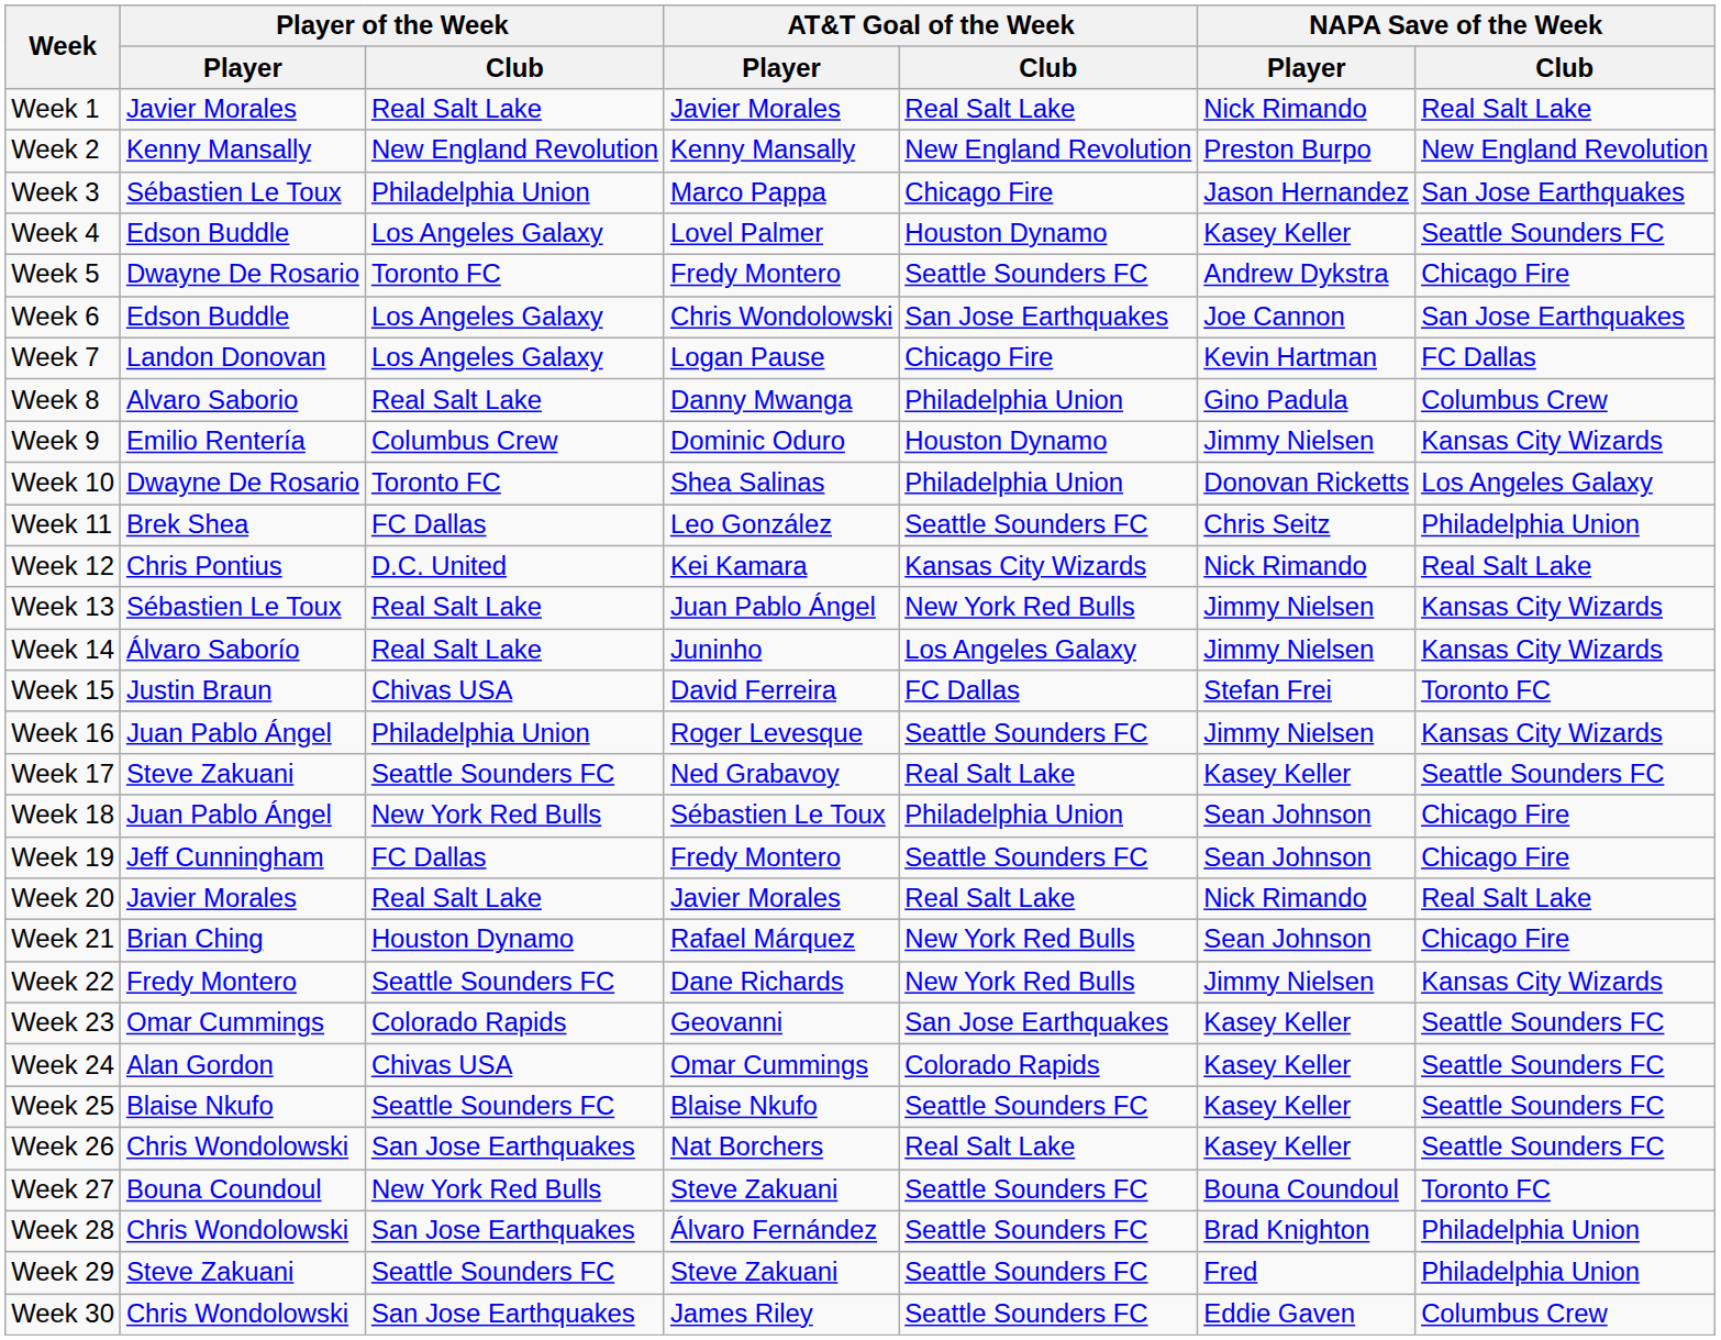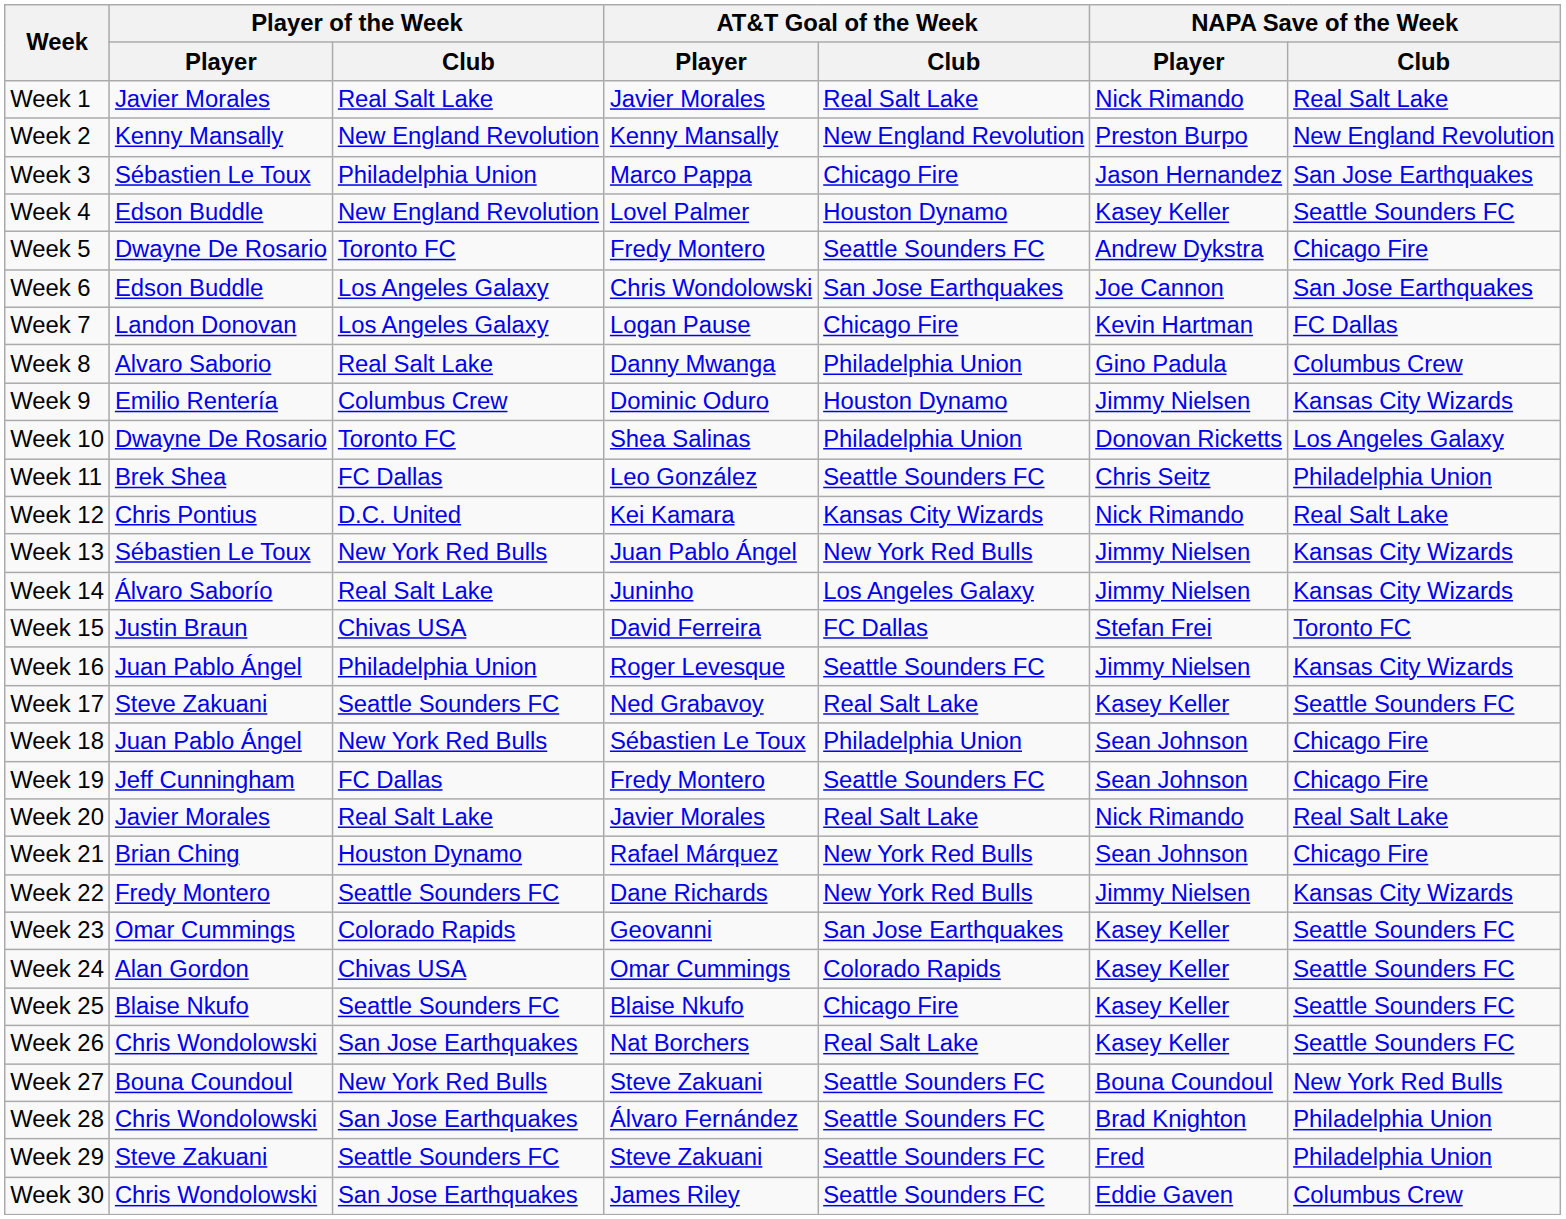 <table class="wikitable">
 <tr>
 <th rowspan="2">Week</th>
 <th colspan="2">Player of the Week</th>
 <th colspan="2">AT&T Goal of the Week</th>
 <th colspan="2">NAPA Save of the Week</th>
 </tr>
 <tr>
 <th>Player</th>
 <th>Club</th>
 <th>Player</th>
 <th>Club</th>
 <th>Player</th>
 <th>Club</th>
 </tr>
 <tr>
 <td>Week 1</td>
 <td> <a href='#'>Javier Morales</a></td>
 <td><a href='#'>Real Salt Lake</a></td>
 <td> <a href='#'>Javier Morales</a></td>
 <td><a href='#'>Real Salt Lake</a></td>
 <td> <a href='#'>Nick Rimando</a></td>
 <td><a href='#'>Real Salt Lake</a></td>
 </tr>
 <tr>
 <td>Week 2</td>
 <td> <a href='#'>Kenny Mansally</a></td>
 <td><a href='#'>New England Revolution</a></td>
 <td> <a href='#'>Kenny Mansally</a></td>
 <td><a href='#'>New England Revolution</a></td>
 <td> <a href='#'>Preston Burpo</a></td>
 <td><a href='#'>New England Revolution</a></td>
 </tr>
 <tr>
 <td>Week 3</td>
 <td> <a href='#'>Sébastien Le Toux</a></td>
 <td><a href='#'>Philadelphia Union</a></td>
 <td> <a href='#'>Marco Pappa</a></td>
 <td><a href='#'>Chicago Fire</a></td>
 <td> <a href='#'>Jason Hernandez</a></td>
 <td><a href='#'>San Jose Earthquakes</a></td>
 </tr>
 <tr>
 <td>Week 4</td>
 <td> <a href='#'>Edson Buddle</a></td>
-<td><a href='#'>Los Angeles Galaxy</a></td>
+<td><a href='#'>New England Revolution</a></td>
 <td> <a href='#'>Lovel Palmer</a></td>
 <td><a href='#'>Houston Dynamo</a></td>
 <td> <a href='#'>Kasey Keller</a></td>
 <td><a href='#'>Seattle Sounders FC</a></td>
 </tr>
 <tr>
 <td>Week 5</td>
 <td> <a href='#'>Dwayne De Rosario</a></td>
 <td><a href='#'>Toronto FC</a></td>
 <td> <a href='#'>Fredy Montero</a></td>
 <td><a href='#'>Seattle Sounders FC</a></td>
 <td> <a href='#'>Andrew Dykstra</a></td>
 <td><a href='#'>Chicago Fire</a></td>
 </tr>
 <tr>
 <td>Week 6</td>
 <td> <a href='#'>Edson Buddle</a></td>
 <td><a href='#'>Los Angeles Galaxy</a></td>
 <td> <a href='#'>Chris Wondolowski</a></td>
 <td><a href='#'>San Jose Earthquakes</a></td>
 <td> <a href='#'>Joe Cannon</a></td>
 <td><a href='#'>San Jose Earthquakes</a></td>
 </tr>
 <tr>
 <td>Week 7</td>
 <td> <a href='#'>Landon Donovan</a></td>
 <td><a href='#'>Los Angeles Galaxy</a></td>
 <td> <a href='#'>Logan Pause</a></td>
 <td><a href='#'>Chicago Fire</a></td>
 <td> <a href='#'>Kevin Hartman</a></td>
 <td><a href='#'>FC Dallas</a></td>
 </tr>
 <tr>
 <td>Week 8</td>
 <td> <a href='#'>Alvaro Saborio</a></td>
 <td><a href='#'>Real Salt Lake</a></td>
 <td> <a href='#'>Danny Mwanga</a></td>
 <td><a href='#'>Philadelphia Union</a></td>
 <td> <a href='#'>Gino Padula</a></td>
 <td><a href='#'>Columbus Crew</a></td>
 </tr>
 <tr>
 <td>Week 9</td>
 <td> <a href='#'>Emilio Rentería</a></td>
 <td><a href='#'>Columbus Crew</a></td>
 <td> <a href='#'>Dominic Oduro</a></td>
 <td><a href='#'>Houston Dynamo</a></td>
 <td> <a href='#'>Jimmy Nielsen</a></td>
 <td><a href='#'>Kansas City Wizards</a></td>
 </tr>
 <tr>
 <td>Week 10</td>
 <td> <a href='#'>Dwayne De Rosario</a></td>
 <td><a href='#'>Toronto FC</a></td>
 <td> <a href='#'>Shea Salinas</a></td>
 <td><a href='#'>Philadelphia Union</a></td>
 <td> <a href='#'>Donovan Ricketts</a></td>
 <td><a href='#'>Los Angeles Galaxy</a></td>
 </tr>
 <tr>
 <td>Week 11</td>
 <td> <a href='#'>Brek Shea</a></td>
 <td><a href='#'>FC Dallas</a></td>
 <td> <a href='#'>Leo González</a></td>
 <td><a href='#'>Seattle Sounders FC</a></td>
 <td> <a href='#'>Chris Seitz</a></td>
 <td><a href='#'>Philadelphia Union</a></td>
 </tr>
 <tr>
 <td>Week 12</td>
 <td> <a href='#'>Chris Pontius</a></td>
 <td><a href='#'>D.C. United</a></td>
 <td> <a href='#'>Kei Kamara</a></td>
 <td><a href='#'>Kansas City Wizards</a></td>
 <td> <a href='#'>Nick Rimando</a></td>
 <td><a href='#'>Real Salt Lake</a></td>
 </tr>
 <tr>
 <td>Week 13</td>
 <td> <a href='#'>Sébastien Le Toux</a></td>
-<td><a href='#'>Real Salt Lake</a></td>
+<td><a href='#'>New York Red Bulls</a></td>
 <td> <a href='#'>Juan Pablo Ángel</a></td>
 <td><a href='#'>New York Red Bulls</a></td>
 <td> <a href='#'>Jimmy Nielsen</a></td>
 <td><a href='#'>Kansas City Wizards</a></td>
 </tr>
 <tr>
 <td>Week 14</td>
 <td> <a href='#'>Álvaro Saborío</a></td>
 <td><a href='#'>Real Salt Lake</a></td>
 <td> <a href='#'>Juninho</a></td>
 <td><a href='#'>Los Angeles Galaxy</a></td>
 <td> <a href='#'>Jimmy Nielsen</a></td>
 <td><a href='#'>Kansas City Wizards</a></td>
 </tr>
 <tr>
 <td>Week 15</td>
 <td> <a href='#'>Justin Braun</a></td>
 <td><a href='#'>Chivas USA</a></td>
 <td> <a href='#'>David Ferreira</a></td>
 <td><a href='#'>FC Dallas</a></td>
 <td> <a href='#'>Stefan Frei</a></td>
 <td><a href='#'>Toronto FC</a></td>
 </tr>
 <tr>
 <td>Week 16</td>
 <td> <a href='#'>Juan Pablo Ángel</a></td>
 <td><a href='#'>Philadelphia Union</a></td>
 <td> <a href='#'>Roger Levesque</a></td>
 <td><a href='#'>Seattle Sounders FC</a></td>
 <td> <a href='#'>Jimmy Nielsen</a></td>
 <td><a href='#'>Kansas City Wizards</a></td>
 </tr>
 <tr>
 <td>Week 17</td>
 <td> <a href='#'>Steve Zakuani</a></td>
 <td><a href='#'>Seattle Sounders FC</a></td>
 <td> <a href='#'>Ned Grabavoy</a></td>
 <td><a href='#'>Real Salt Lake</a></td>
 <td> <a href='#'>Kasey Keller</a></td>
 <td><a href='#'>Seattle Sounders FC</a></td>
 </tr>
 <tr>
 <td>Week 18</td>
 <td> <a href='#'>Juan Pablo Ángel</a></td>
 <td><a href='#'>New York Red Bulls</a></td>
 <td> <a href='#'>Sébastien Le Toux</a></td>
 <td><a href='#'>Philadelphia Union</a></td>
 <td> <a href='#'>Sean Johnson</a></td>
 <td><a href='#'>Chicago Fire</a></td>
 </tr>
 <tr>
 <td>Week 19</td>
 <td> <a href='#'>Jeff Cunningham</a></td>
 <td><a href='#'>FC Dallas</a></td>
 <td> <a href='#'>Fredy Montero</a></td>
 <td><a href='#'>Seattle Sounders FC</a></td>
 <td> <a href='#'>Sean Johnson</a></td>
 <td><a href='#'>Chicago Fire</a></td>
 </tr>
 <tr>
 <td>Week 20</td>
 <td> <a href='#'>Javier Morales</a></td>
 <td><a href='#'>Real Salt Lake</a></td>
 <td> <a href='#'>Javier Morales</a></td>
 <td><a href='#'>Real Salt Lake</a></td>
 <td> <a href='#'>Nick Rimando</a></td>
 <td><a href='#'>Real Salt Lake</a></td>
 </tr>
 <tr>
 <td>Week 21</td>
 <td> <a href='#'>Brian Ching</a></td>
 <td><a href='#'>Houston Dynamo</a></td>
 <td> <a href='#'>Rafael Márquez</a></td>
 <td><a href='#'>New York Red Bulls</a></td>
 <td> <a href='#'>Sean Johnson</a></td>
 <td><a href='#'>Chicago Fire</a></td>
 </tr>
 <tr>
 <td>Week 22</td>
 <td> <a href='#'>Fredy Montero</a></td>
 <td><a href='#'>Seattle Sounders FC</a></td>
 <td> <a href='#'>Dane Richards</a></td>
 <td><a href='#'>New York Red Bulls</a></td>
 <td> <a href='#'>Jimmy Nielsen</a></td>
 <td><a href='#'>Kansas City Wizards</a></td>
 </tr>
 <tr>
 <td>Week 23</td>
 <td> <a href='#'>Omar Cummings</a></td>
 <td><a href='#'>Colorado Rapids</a></td>
 <td> <a href='#'>Geovanni</a></td>
 <td><a href='#'>San Jose Earthquakes</a></td>
 <td> <a href='#'>Kasey Keller</a></td>
 <td><a href='#'>Seattle Sounders FC</a></td>
 </tr>
 <tr>
 <td>Week 24</td>
 <td> <a href='#'>Alan Gordon</a></td>
 <td><a href='#'>Chivas USA</a></td>
 <td> <a href='#'>Omar Cummings</a></td>
 <td><a href='#'>Colorado Rapids</a></td>
 <td> <a href='#'>Kasey Keller</a></td>
 <td><a href='#'>Seattle Sounders FC</a></td>
 </tr>
 <tr>
 <td>Week 25</td>
 <td> <a href='#'>Blaise Nkufo</a></td>
 <td><a href='#'>Seattle Sounders FC</a></td>
 <td> <a href='#'>Blaise Nkufo</a></td>
-<td><a href='#'>Seattle Sounders FC</a></td>
+<td><a href='#'>Chicago Fire</a></td>
 <td> <a href='#'>Kasey Keller</a></td>
 <td><a href='#'>Seattle Sounders FC</a></td>
 </tr>
 <tr>
 <td>Week 26</td>
 <td> <a href='#'>Chris Wondolowski</a></td>
 <td><a href='#'>San Jose Earthquakes</a></td>
 <td> <a href='#'>Nat Borchers</a></td>
 <td><a href='#'>Real Salt Lake</a></td>
 <td> <a href='#'>Kasey Keller</a></td>
 <td><a href='#'>Seattle Sounders FC</a></td>
 </tr>
 <tr>
 <td>Week 27</td>
 <td> <a href='#'>Bouna Coundoul</a></td>
 <td><a href='#'>New York Red Bulls</a></td>
 <td> <a href='#'>Steve Zakuani</a></td>
 <td><a href='#'>Seattle Sounders FC</a></td>
 <td> <a href='#'>Bouna Coundoul</a></td>
-<td><a href='#'>Toronto FC</a></td>
+<td><a href='#'>New York Red Bulls</a></td>
 </tr>
 <tr>
 <td>Week 28</td>
 <td> <a href='#'>Chris Wondolowski</a></td>
 <td><a href='#'>San Jose Earthquakes</a></td>
 <td> <a href='#'>Álvaro Fernández</a></td>
 <td><a href='#'>Seattle Sounders FC</a></td>
 <td> <a href='#'>Brad Knighton</a></td>
 <td><a href='#'>Philadelphia Union</a></td>
 </tr>
 <tr>
 <td>Week 29</td>
 <td> <a href='#'>Steve Zakuani</a></td>
 <td><a href='#'>Seattle Sounders FC</a></td>
 <td> <a href='#'>Steve Zakuani</a></td>
 <td><a href='#'>Seattle Sounders FC</a></td>
 <td> <a href='#'>Fred</a></td>
 <td><a href='#'>Philadelphia Union</a></td>
 </tr>
 <tr>
 <td>Week 30</td>
 <td> <a href='#'>Chris Wondolowski</a></td>
 <td><a href='#'>San Jose Earthquakes</a></td>
 <td> <a href='#'>James Riley</a></td>
 <td><a href='#'>Seattle Sounders FC</a></td>
 <td> <a href='#'>Eddie Gaven</a></td>
 <td><a href='#'>Columbus Crew</a></td>
 </tr>
 </table>
